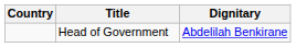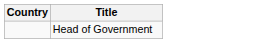 <table class="wikitable sortable">
 <tr>
 <th>Country</th>
 <th width="160px">Title</th>
-<th>Dignitary</th>
 </tr>
 <tr>
 <td></td>
 <td>Head of Government</td>
-<td><a href='#'>Abdelilah Benkirane</a></td>
 </tr>
 </table>
